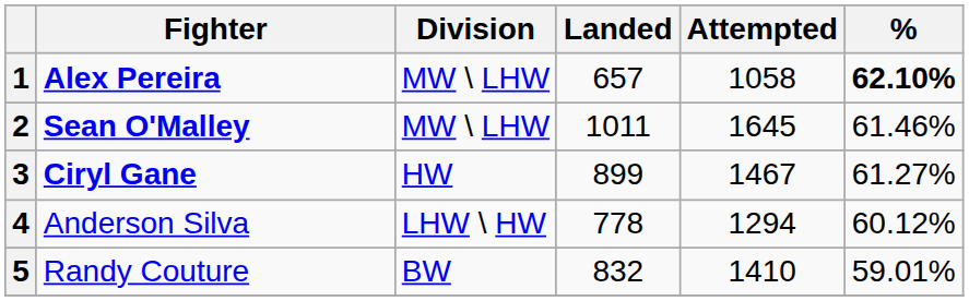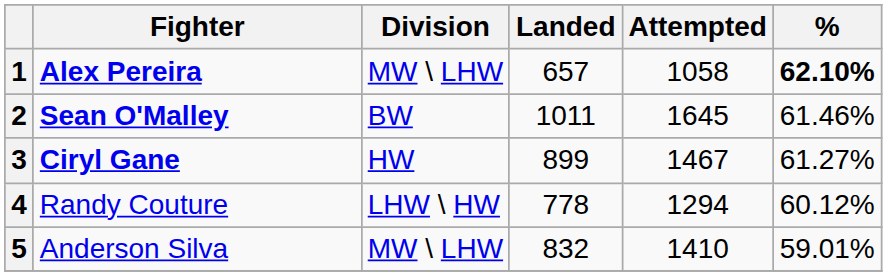 <table class=wikitable style="text-align:center;">
 <tr>
 <th></th>
 <th width=180>Fighter</th>
 <th>Division</th>
 <th>Landed</th>
 <th>Attempted</th>
 <th>%</th>
 </tr>
 <tr>
 <th>1</th>
 <td align=left> <strong><a href='#'>Alex Pereira</a></strong></td>
 <td align=left><a href='#'>MW</a> \ <a href='#'>LHW</a></td>
 <td>657</td>
 <td>1058</td>
 <td><strong>62.10%</strong></td>
 </tr>
 <tr>
 <th>2</th>
 <td align=left> <strong><a href='#'>Sean O'Malley</a></strong></td>
-<td align=left><a href='#'>MW</a> \ <a href='#'>LHW</a></td>
+<td align=left><a href='#'>BW</a></td>
 <td>1011</td>
 <td>1645</td>
 <td>61.46%</td>
 </tr>
 <tr>
 <th>3</th>
 <td align=left> <strong><a href='#'>Ciryl Gane</a></strong></td>
 <td align=left><a href='#'>HW</a></td>
 <td>899</td>
 <td>1467</td>
 <td>61.27%</td>
 </tr>
 <tr>
 <th>4</th>
-<td align=left> <a href='#'>Anderson Silva</a></td>
+<td align=left> <a href='#'>Randy Couture</a></td>
 <td align=left><a href='#'>LHW</a> \ <a href='#'>HW</a></td>
 <td>778</td>
 <td>1294</td>
 <td>60.12%</td>
 </tr>
 <tr>
 <th>5</th>
-<td align=left> <a href='#'>Randy Couture</a></td>
-<td align=left><a href='#'>BW</a></td>
+<td align=left> <a href='#'>Anderson Silva</a></td>
+<td align=left><a href='#'>MW</a> \ <a href='#'>LHW</a></td>
 <td>832</td>
 <td>1410</td>
 <td>59.01%</td>
 </tr>
 <tr>
 </tr>
 </table>
